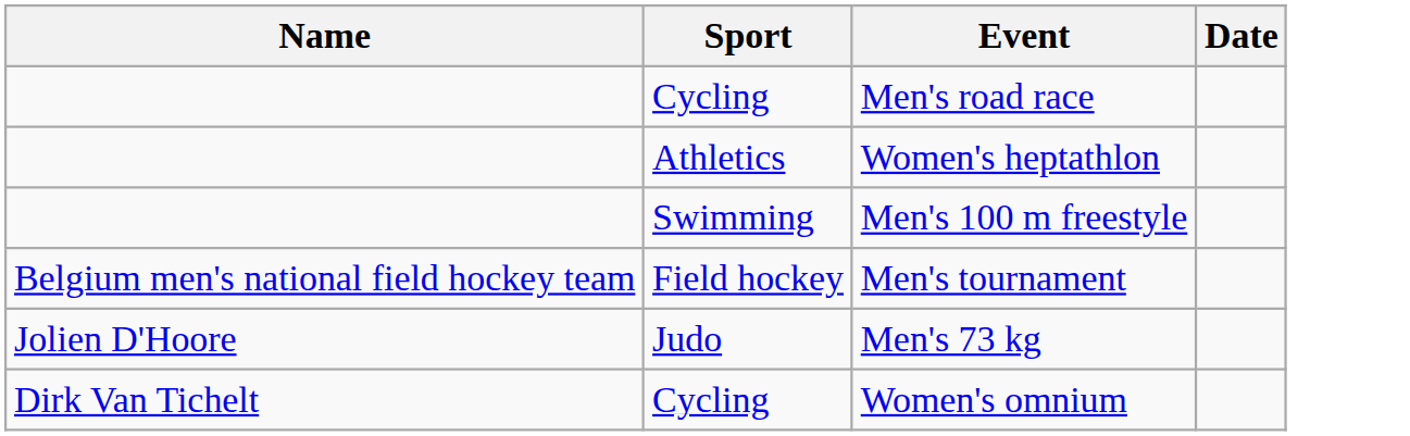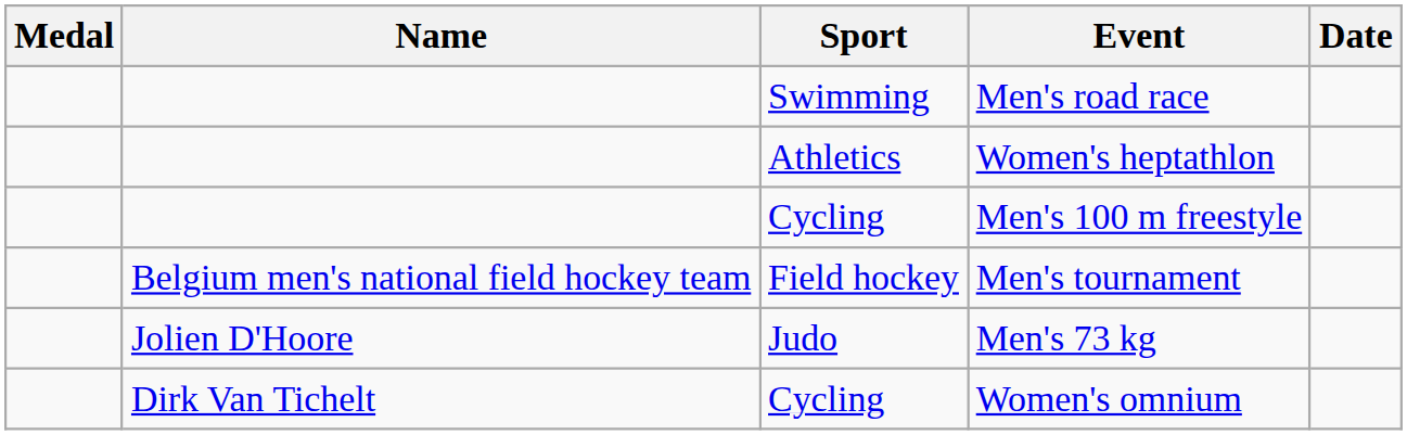 <table class="wikitable sortable"  style="font-size:95%">
 <tr>
+<th>Medal</th>
 <th>Name</th>
 <th>Sport</th>
 <th>Event</th>
 <th>Date</th>
 </tr>
 <tr>
 <td></td>
-<td><a href='#'>Cycling</a></td>
+<td></td>
+<td><a href='#'>Swimming</a></td>
 <td><a href='#'>Men's road race</a></td>
 <td></td>
 </tr>
 <tr>
+<td></td>
 <td></td>
 <td><a href='#'>Athletics</a></td>
 <td><a href='#'>Women's heptathlon</a></td>
 <td></td>
 </tr>
 <tr>
 <td></td>
-<td><a href='#'>Swimming</a></td>
+<td></td>
+<td><a href='#'>Cycling</a></td>
 <td><a href='#'>Men's 100 m freestyle</a></td>
 <td></td>
 </tr>
 <tr>
+<td></td>
 <td><a href='#'>Belgium men's national field hockey team</a><br></td>
 <td><a href='#'>Field hockey</a></td>
 <td><a href='#'>Men's tournament</a></td>
 <td></td>
 </tr>
 <tr>
+<td></td>
 <td><a href='#'>Jolien D'Hoore</a></td>
 <td><a href='#'>Judo</a></td>
 <td><a href='#'>Men's 73 kg</a></td>
 <td></td>
 </tr>
 <tr>
+<td></td>
 <td><a href='#'>Dirk Van Tichelt</a></td>
 <td><a href='#'>Cycling</a></td>
 <td><a href='#'>Women's omnium</a></td>
 <td></td>
 </tr>
 </table>
